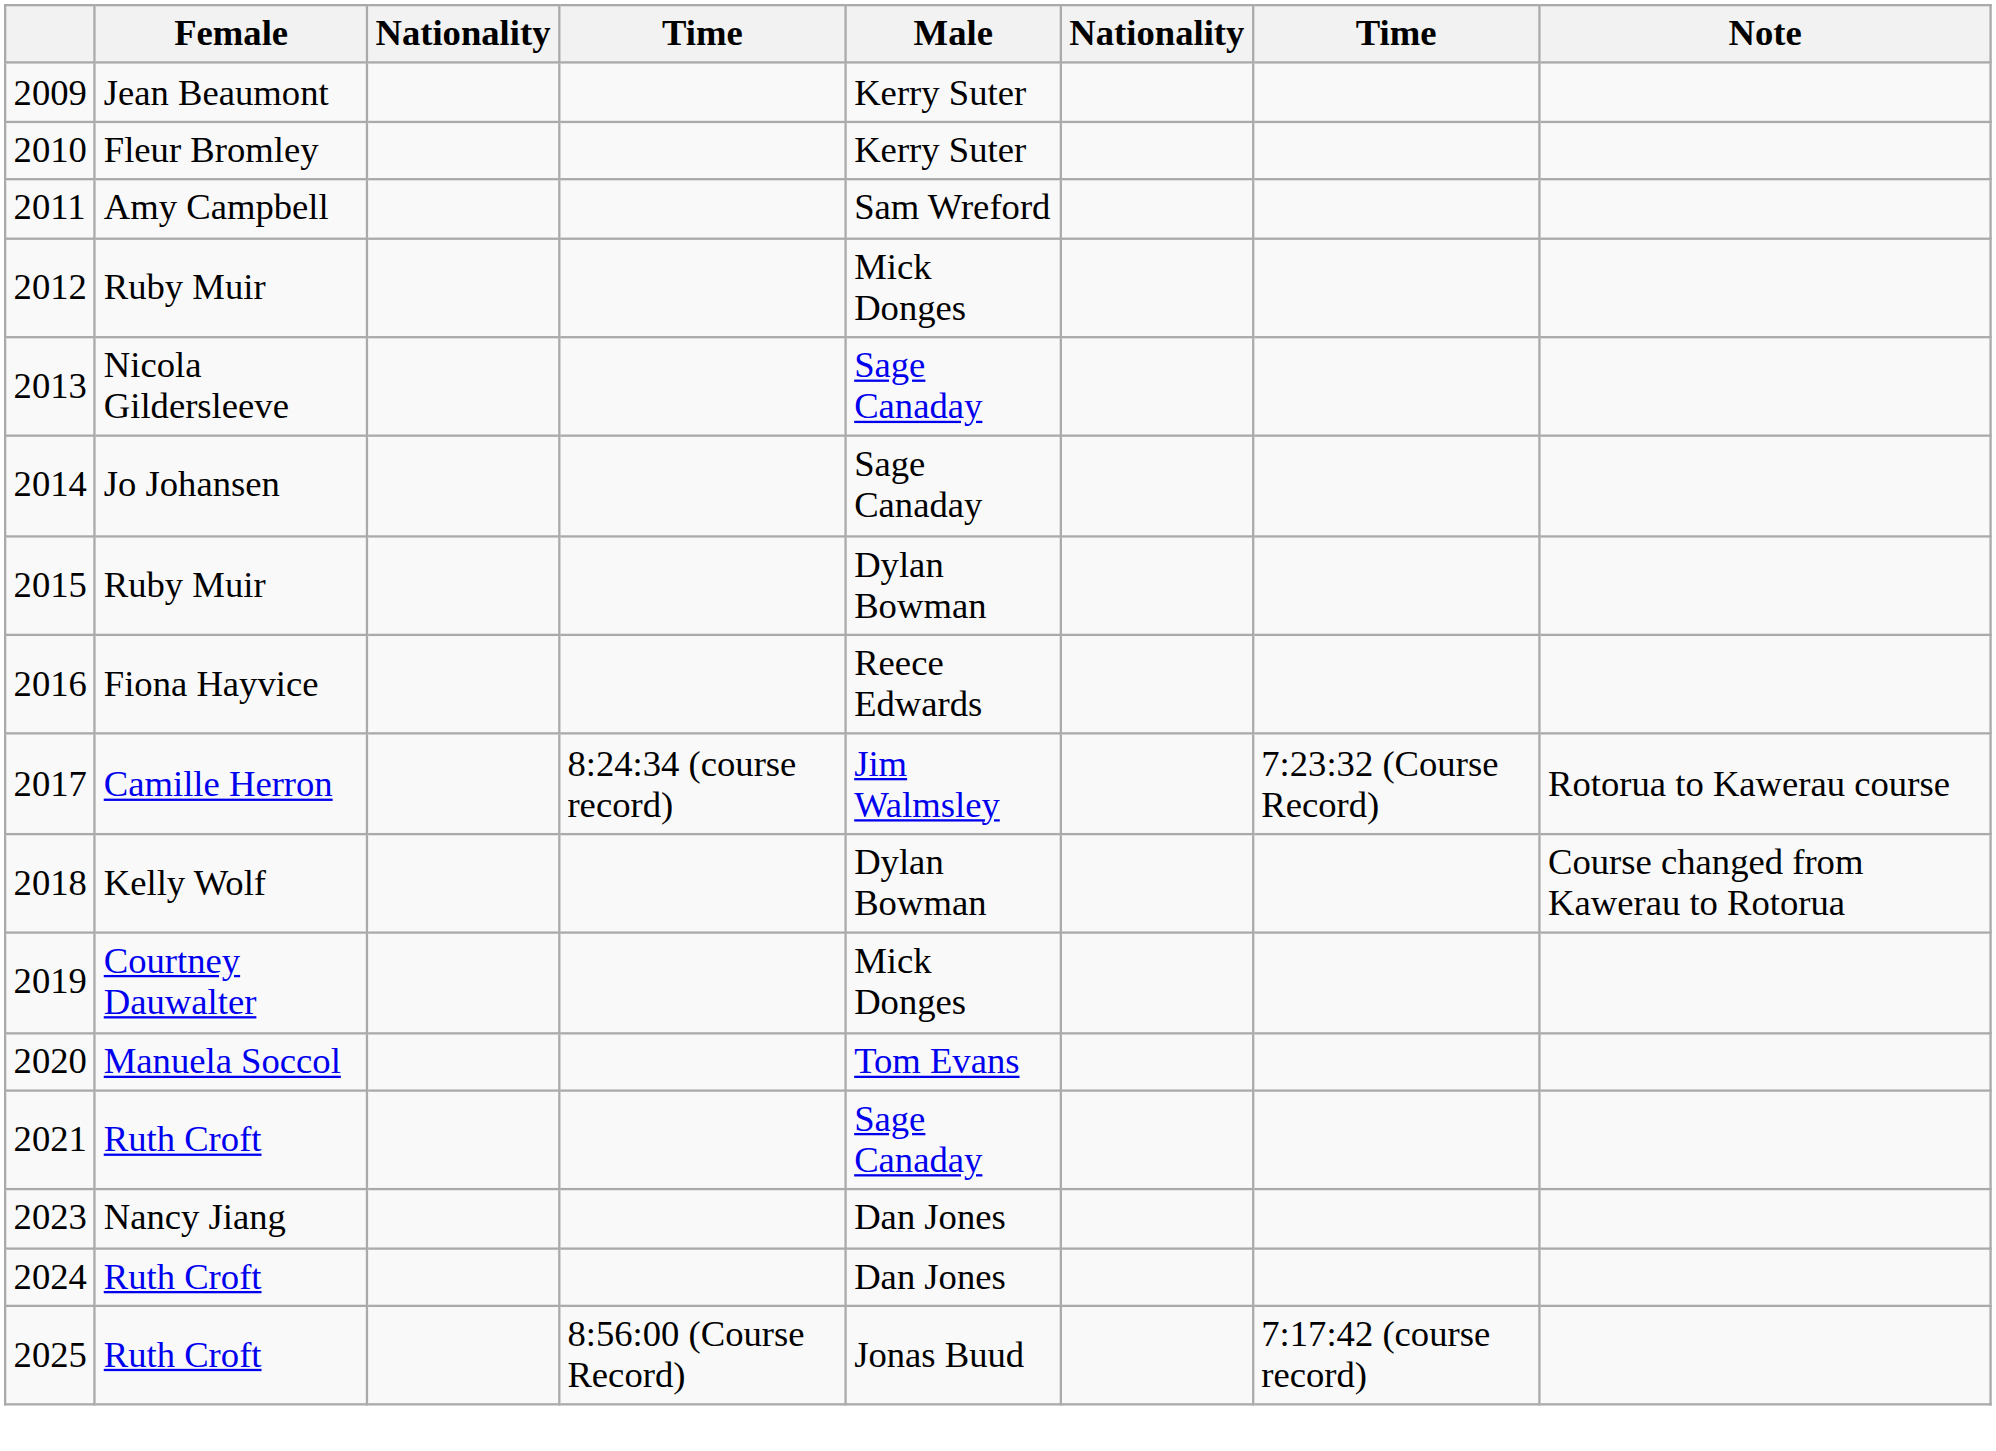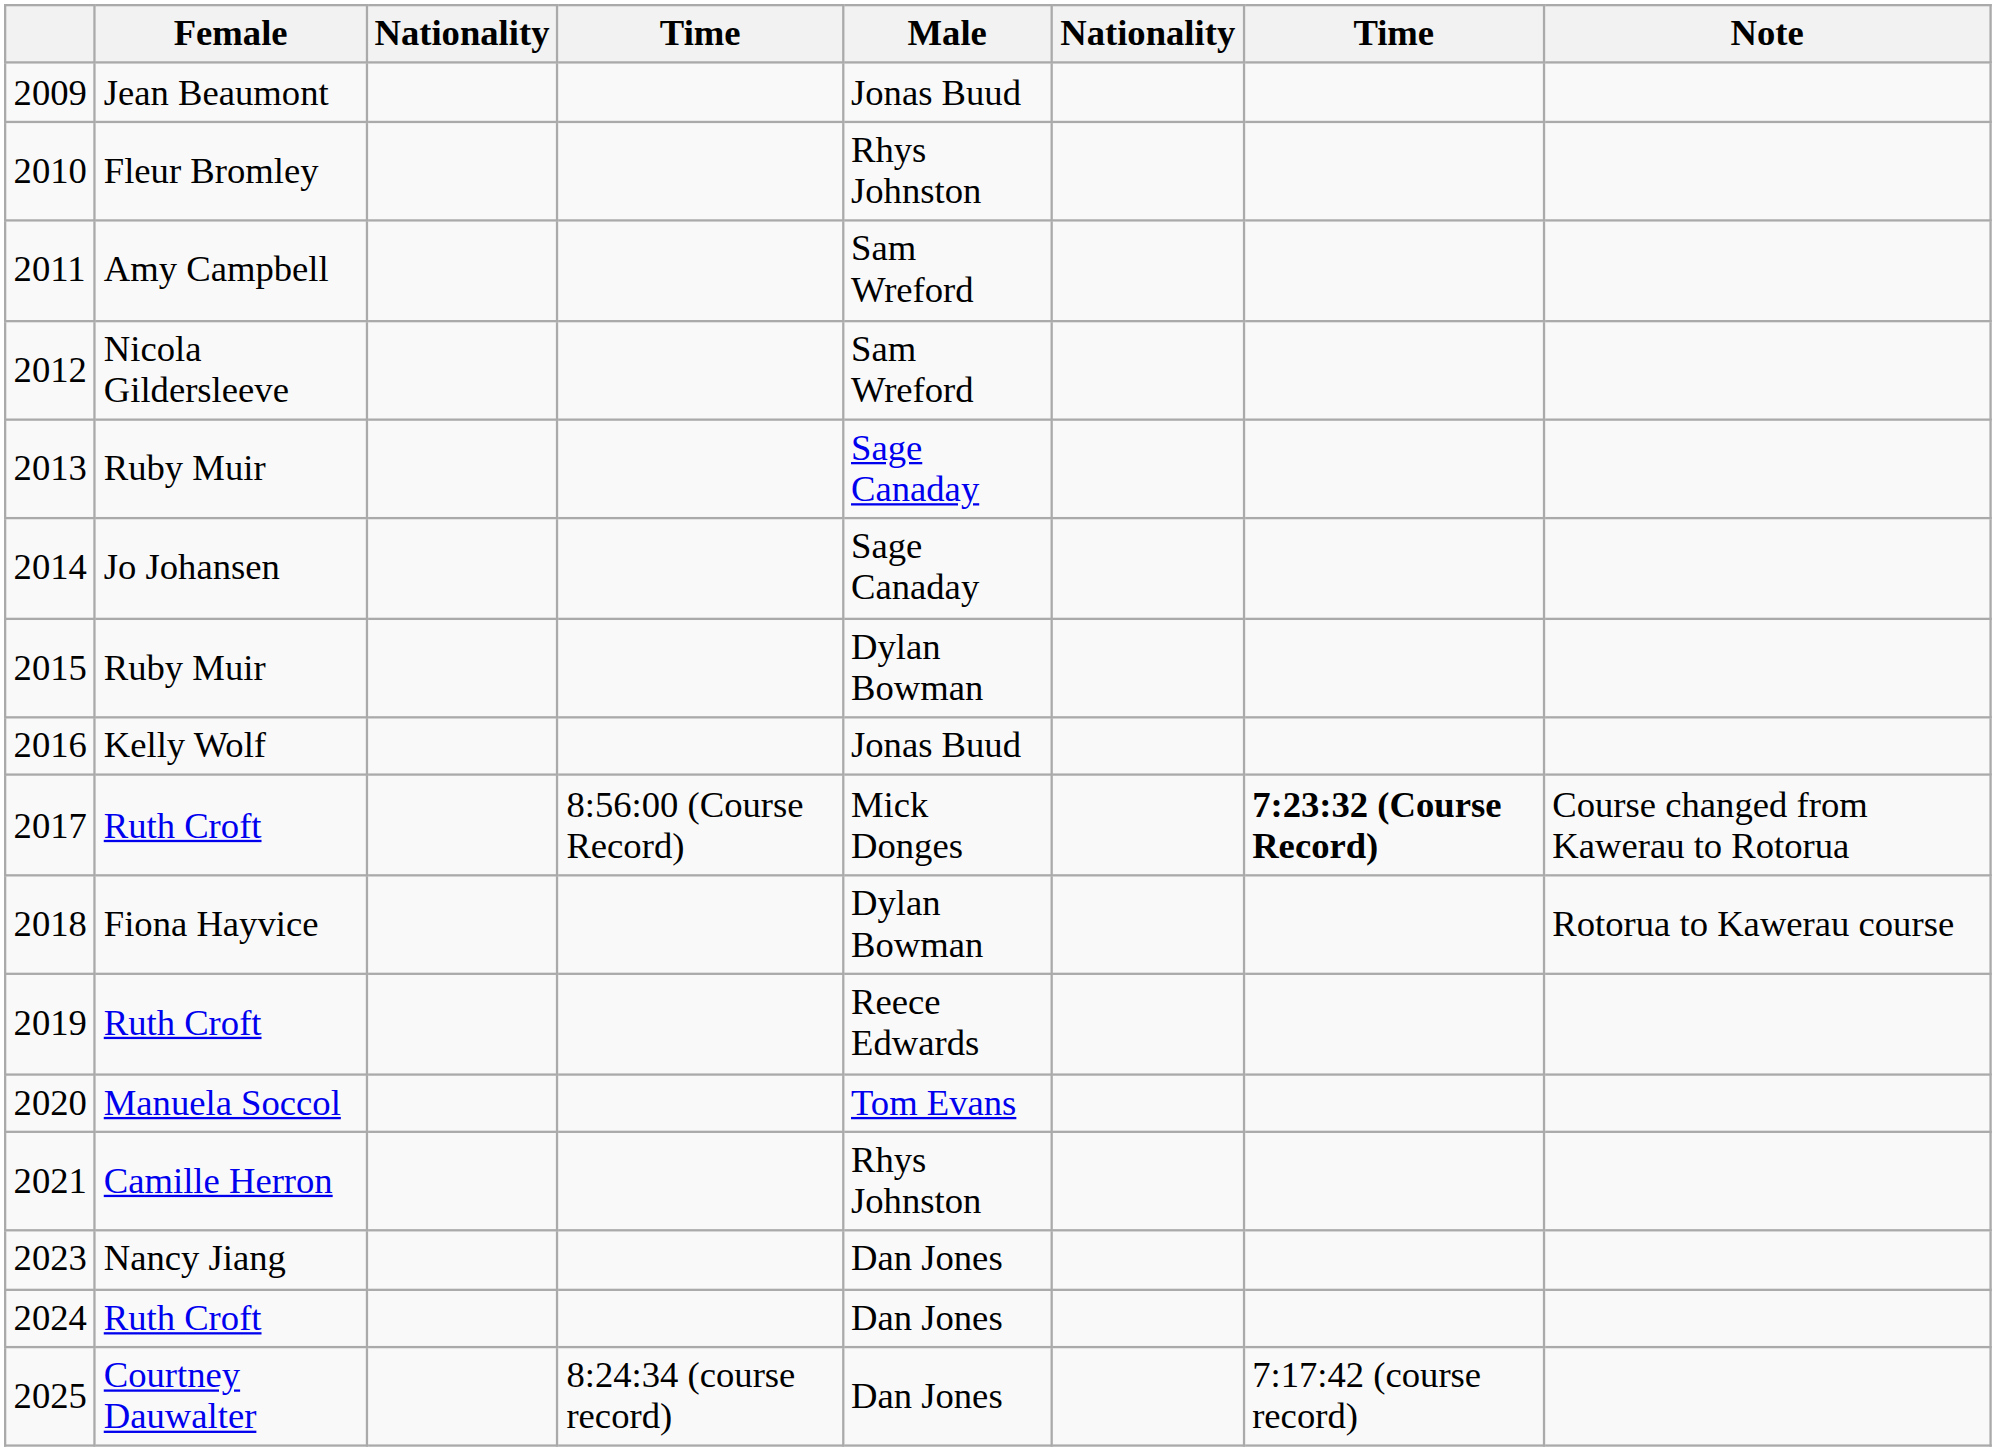 <table class="wikitable">
 <tr>
 <th></th>
 <th>Female</th>
 <th>Nationality</th>
 <th>Time</th>
 <th>Male</th>
 <th>Nationality</th>
 <th>Time</th>
 <th>Note</th>
 </tr>
 <tr>
 <td>2009</td>
 <td>Jean Beaumont</td>
 <td></td>
 <td></td>
-<td>Kerry Suter</td>
+<td>Jonas Buud</td>
 <td></td>
 <td></td>
 <td></td>
 </tr>
 <tr>
 <td>2010</td>
 <td>Fleur Bromley</td>
 <td></td>
 <td></td>
-<td>Kerry Suter</td>
+<td>Rhys Johnston</td>
 <td></td>
 <td></td>
 <td></td>
 </tr>
 <tr>
 <td>2011</td>
 <td>Amy Campbell</td>
 <td></td>
 <td></td>
 <td>Sam Wreford</td>
 <td></td>
 <td></td>
 <td></td>
 </tr>
 <tr>
 <td>2012</td>
-<td>Ruby Muir</td>
+<td>Nicola Gildersleeve</td>
 <td></td>
 <td></td>
-<td>Mick Donges</td>
+<td>Sam Wreford</td>
 <td></td>
 <td></td>
 <td></td>
 </tr>
 <tr>
 <td>2013</td>
-<td>Nicola Gildersleeve</td>
+<td>Ruby Muir</td>
 <td></td>
 <td></td>
 <td><a href='#'>Sage Canaday</a></td>
 <td></td>
 <td></td>
 <td></td>
 </tr>
 <tr>
 <td>2014</td>
 <td>Jo Johansen</td>
 <td></td>
 <td></td>
 <td>Sage Canaday</td>
 <td></td>
 <td></td>
 <td></td>
 </tr>
 <tr>
 <td>2015</td>
 <td>Ruby Muir</td>
 <td></td>
 <td></td>
 <td>Dylan Bowman</td>
 <td></td>
 <td></td>
 <td></td>
 </tr>
 <tr>
 <td>2016</td>
-<td>Fiona Hayvice</td>
+<td>Kelly Wolf</td>
 <td></td>
 <td></td>
-<td>Reece Edwards</td>
+<td>Jonas Buud</td>
 <td></td>
 <td></td>
 <td></td>
 </tr>
 <tr>
 <td>2017</td>
-<td><a href='#'>Camille Herron</a></td>
+<td><a href='#'>Ruth Croft</a></td>
 <td></td>
-<td>8:24:34 (course record)</td>
-<td><a href='#'>Jim Walmsley</a></td>
+<td>8:56:00 (Course Record)</td>
+<td>Mick Donges</td>
 <td></td>
-<td>7:23:32 (Course Record)</td>
-<td>Rotorua to Kawerau course</td>
+<td><strong>7:23:32 (Course Record)</strong></td>
+<td>Course changed from Kawerau to Rotorua</td>
 </tr>
 <tr>
 <td>2018</td>
-<td>Kelly Wolf</td>
+<td>Fiona Hayvice</td>
 <td></td>
 <td></td>
 <td>Dylan Bowman</td>
 <td></td>
 <td></td>
-<td>Course changed from Kawerau to Rotorua</td>
+<td>Rotorua to Kawerau course</td>
 </tr>
 <tr>
 <td>2019</td>
-<td><a href='#'>Courtney Dauwalter</a></td>
+<td><a href='#'>Ruth Croft</a></td>
 <td></td>
 <td></td>
-<td>Mick Donges</td>
+<td>Reece Edwards</td>
 <td></td>
 <td></td>
 <td></td>
 </tr>
 <tr>
 <td>2020</td>
 <td><a href='#'>Manuela Soccol</a></td>
 <td></td>
 <td></td>
 <td><a href='#'>Tom Evans</a></td>
 <td></td>
 <td></td>
 <td></td>
 </tr>
 <tr>
 <td>2021</td>
-<td><a href='#'>Ruth Croft</a></td>
+<td><a href='#'>Camille Herron</a></td>
 <td></td>
 <td></td>
-<td><a href='#'>Sage Canaday</a></td>
+<td>Rhys Johnston</td>
 <td></td>
 <td></td>
 <td></td>
 </tr>
 <tr>
 <td>2023</td>
 <td>Nancy Jiang</td>
 <td></td>
 <td></td>
 <td>Dan Jones</td>
 <td></td>
 <td></td>
 <td></td>
 </tr>
 <tr>
 <td>2024</td>
 <td><a href='#'>Ruth Croft</a></td>
 <td></td>
 <td></td>
 <td>Dan Jones</td>
 <td></td>
 <td></td>
 </tr>
 <tr>
 <td>2025</td>
-<td><a href='#'>Ruth Croft</a></td>
+<td><a href='#'>Courtney Dauwalter</a></td>
 <td></td>
-<td>8:56:00 (Course Record)</td>
-<td>Jonas Buud</td>
+<td>8:24:34 (course record)</td>
+<td>Dan Jones</td>
 <td></td>
 <td>7:17:42 (course record)</td>
 <td></td>
 </tr>
 </table>
